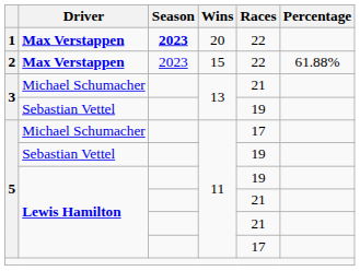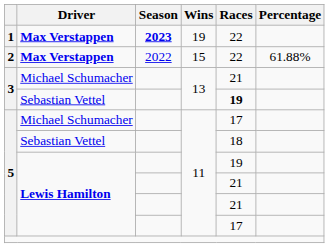 <table class="wikitable sortable" style="text-align:center">
 <tr>
 <th></th>
 <th>Driver</th>
 <th>Season</th>
 <th>Wins</th>
 <th>Races</th>
 <th>Percentage</th>
 </tr>
 <tr>
 <th>1</th>
 <td align=left> <strong><a href='#'>Max Verstappen</a></strong></td>
 <td><strong><a href='#'>2023</a></strong></td>
-<td>20</td>
+<td>19</td>
 <td>22</td>
 <td></td>
 </tr>
 <tr>
 <th>2</th>
 <td align=left> <strong><a href='#'>Max Verstappen</a></strong></td>
-<td><a href='#'>2023</a></td>
+<td><a href='#'>2022</a></td>
 <td>15</td>
 <td>22</td>
 <td>61.88%</td>
 </tr>
 <tr>
 <th rowspan=2>3</th>
 <td align=left> <a href='#'>Michael Schumacher</a></td>
 <td></td>
 <td rowspan=2>13</td>
 <td>21</td>
 <td></td>
 </tr>
 <tr>
 <td align=left> <a href='#'>Sebastian Vettel</a></td>
 <td></td>
-<td>19</td>
+<td><strong>19</strong></td>
 <td></td>
 </tr>
 <tr>
 <th rowspan=6>5</th>
 <td align=left> <a href='#'>Michael Schumacher</a></td>
 <td></td>
 <td rowspan=6>11</td>
 <td>17</td>
 <td></td>
 </tr>
 <tr>
 <td align=left> <a href='#'>Sebastian Vettel</a></td>
 <td></td>
-<td>19</td>
+<td>18</td>
 <td></td>
 </tr>
 <tr>
 <td align=left rowspan=4> <strong><a href='#'>Lewis Hamilton</a></strong></td>
 <td></td>
 <td>19</td>
 <td></td>
 </tr>
 <tr>
 <td></td>
 <td>21</td>
 <td></td>
 </tr>
 <tr>
 <td></td>
 <td>21</td>
 <td></td>
 </tr>
 <tr>
 <td></td>
 <td>17</td>
 <td></td>
 </tr>
 <tr>
 <td colspan=6></td>
 </tr>
 </table>
